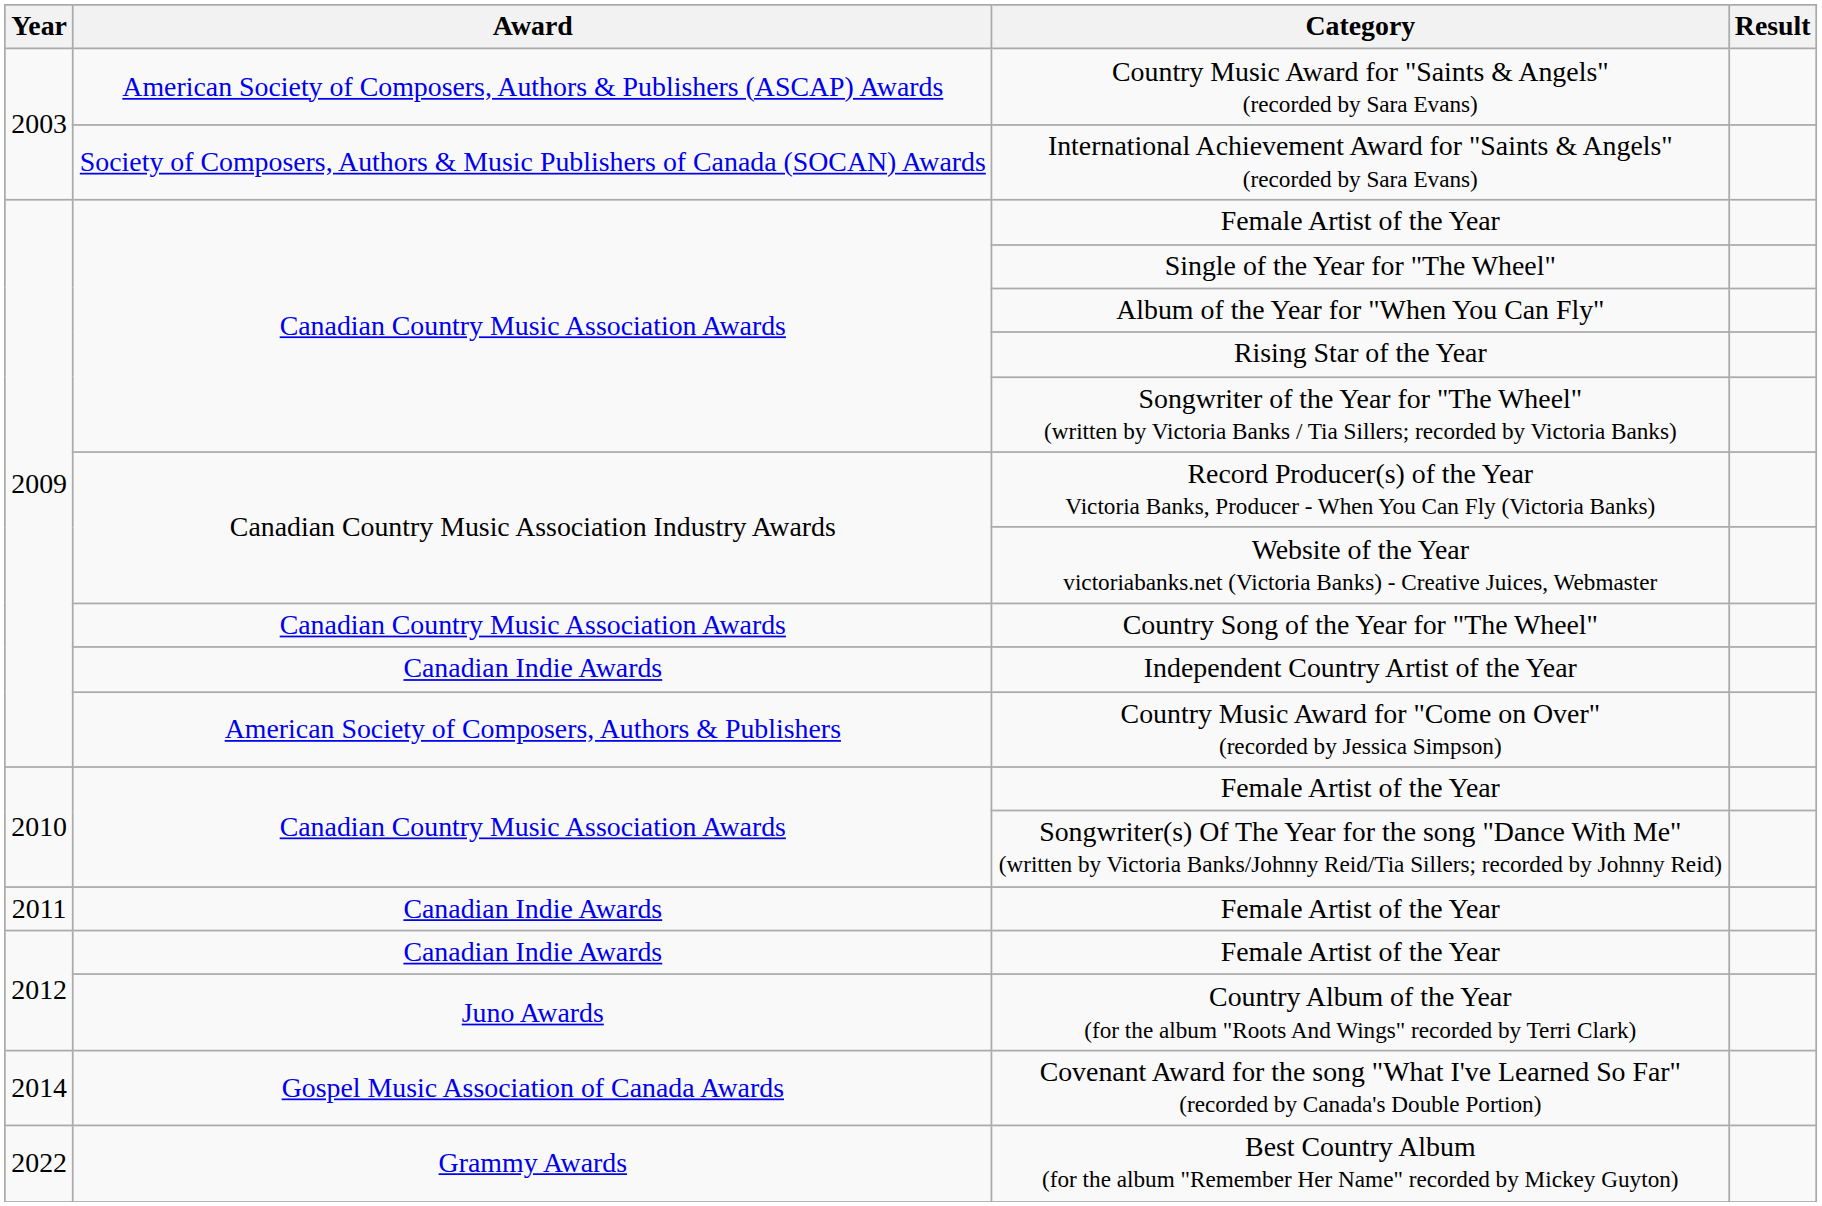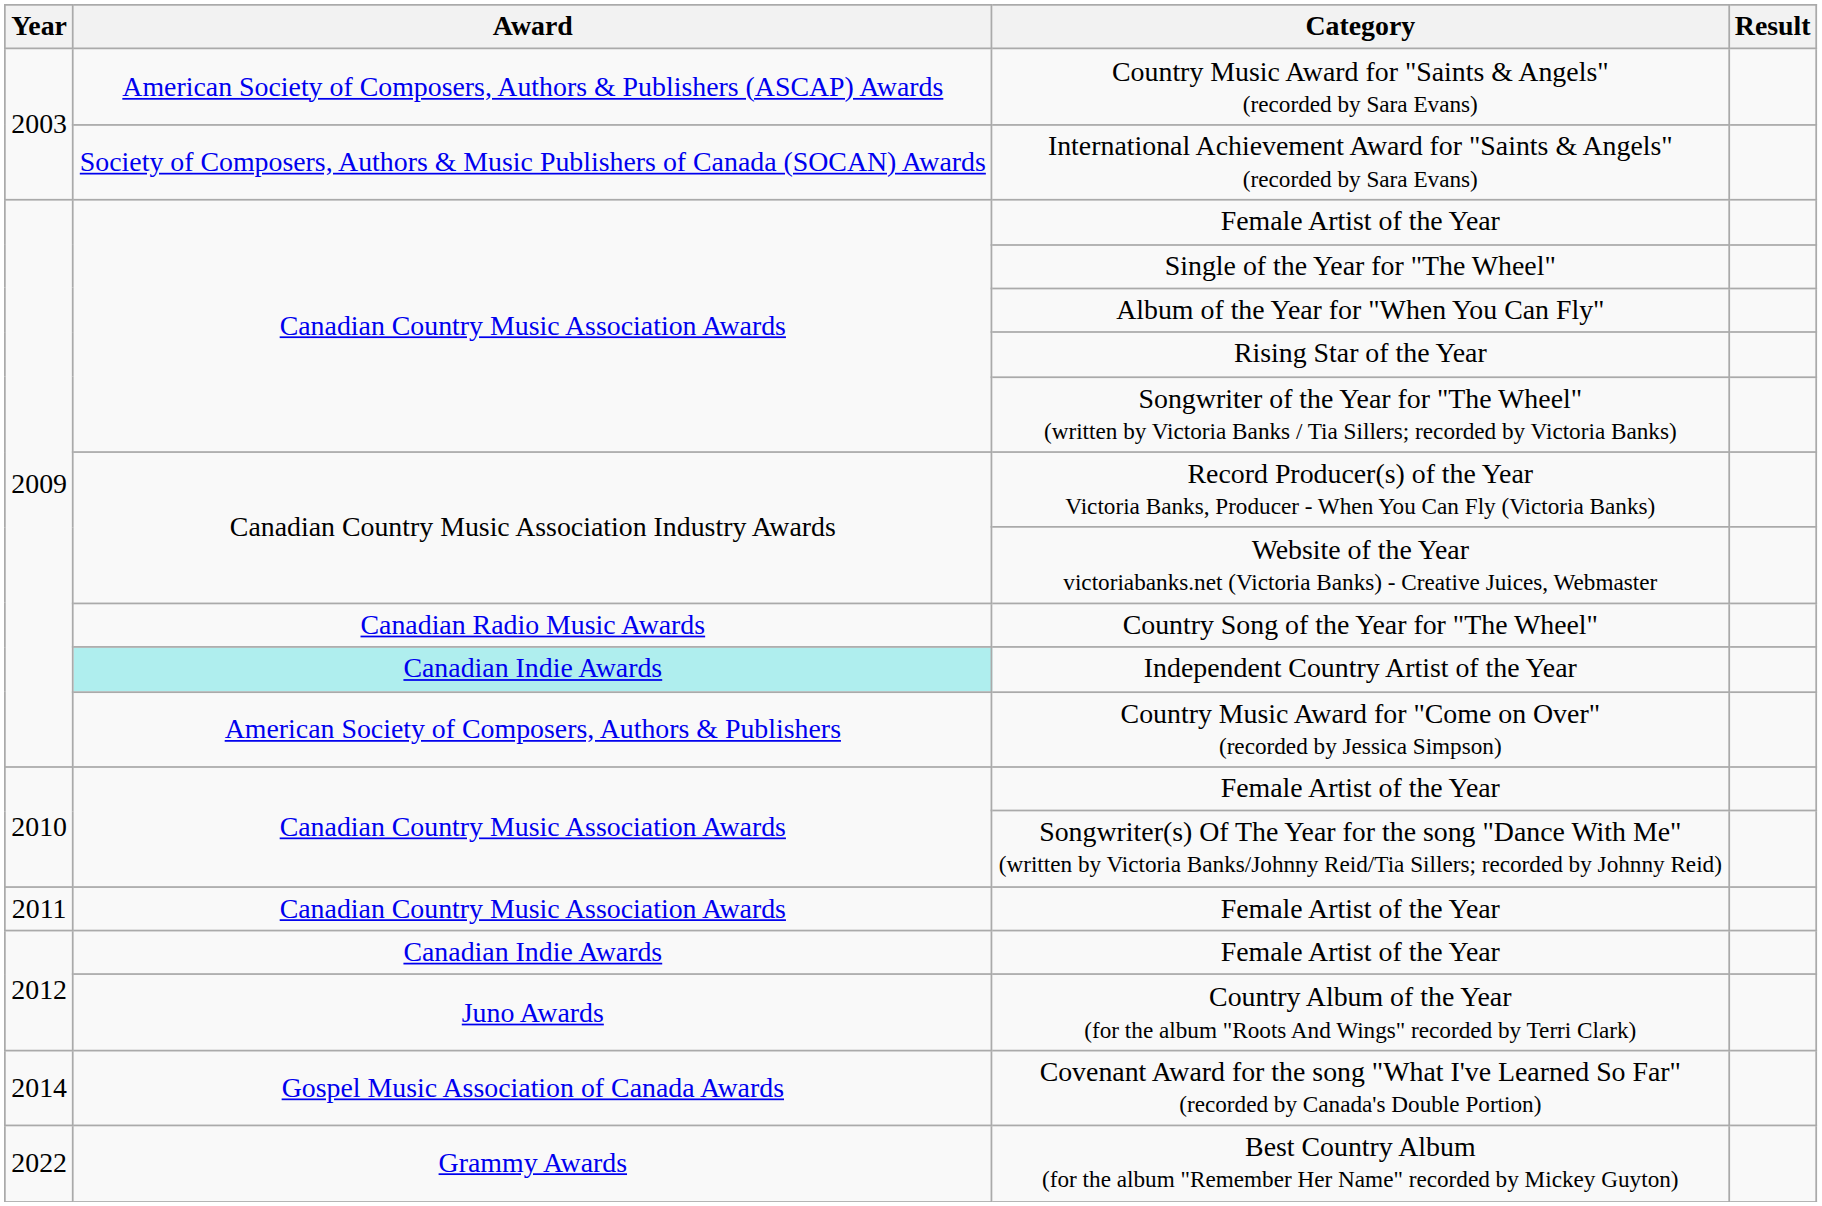 <table class="wikitable" style="text-align:center">
 <tr>
 <th>Year</th>
 <th>Award</th>
 <th>Category</th>
 <th>Result</th>
 </tr>
 <tr>
 <td rowspan="2">2003</td>
 <td><a href='#'>American Society of Composers, Authors & Publishers (ASCAP) Awards</a></td>
 <td>Country Music Award for "Saints & Angels" <br><small>(recorded by Sara Evans)</small></td>
 <td></td>
 </tr>
 <tr>
 <td><a href='#'>Society of Composers, Authors & Music Publishers of Canada (SOCAN) Awards</a></td>
 <td>International Achievement Award for "Saints & Angels" <br><small>(recorded by Sara Evans)</small></td>
 <td></td>
 </tr>
 <tr>
 <td rowspan="10">2009</td>
 <td rowspan="5"><a href='#'>Canadian Country Music Association Awards</a></td>
 <td>Female Artist of the Year</td>
 <td></td>
 </tr>
 <tr>
 <td>Single of the Year for  "The Wheel"</td>
 <td></td>
 </tr>
 <tr>
 <td>Album of the Year for "When You Can Fly"</td>
 <td></td>
 </tr>
 <tr>
 <td>Rising Star of the Year</td>
 <td></td>
 </tr>
 <tr>
 <td>Songwriter of the Year for "The Wheel" <br><small>(written by Victoria Banks / Tia Sillers; recorded by Victoria Banks)</small></td>
 <td></td>
 </tr>
 <tr>
 <td rowspan="2">Canadian Country Music Association Industry Awards</td>
 <td>Record Producer(s) of the Year <br><small> Victoria Banks, Producer - When You Can Fly (Victoria Banks)</small></td>
 <td></td>
 </tr>
 <tr>
 <td>Website of the Year <br><small>victoriabanks.net (Victoria Banks) - Creative Juices, Webmaster</small></td>
 <td></td>
 </tr>
 <tr>
-<td><a href='#'>Canadian Country Music Association Awards</a></td>
+<td><a href='#'>Canadian Radio Music Awards</a></td>
 <td>Country Song of the Year for "The Wheel"</td>
 <td></td>
 </tr>
 <tr>
-<td><a href='#'>Canadian Indie Awards</a></td>
+<td style="background: paleturquoise;"><a href='#'>Canadian Indie Awards</a></td>
 <td>Independent Country Artist of the Year</td>
 <td></td>
 </tr>
 <tr>
 <td><a href='#'>American Society of Composers, Authors & Publishers</a></td>
 <td>Country Music Award for "Come on Over" <br><small>(recorded by Jessica Simpson)</small></td>
 <td></td>
 </tr>
 <tr>
 <td rowspan="2">2010</td>
 <td rowspan="2"><a href='#'>Canadian Country Music Association Awards</a></td>
 <td>Female Artist of the Year</td>
 <td></td>
 </tr>
 <tr>
 <td>Songwriter(s) Of The Year for the song "Dance With Me" <br><small> (written by Victoria Banks/Johnny Reid/Tia Sillers; recorded by Johnny Reid) </small></td>
 <td></td>
 </tr>
 <tr>
 <td>2011</td>
-<td><a href='#'>Canadian Indie Awards</a></td>
+<td><a href='#'>Canadian Country Music Association Awards</a></td>
 <td>Female Artist of the Year</td>
 <td></td>
 </tr>
 <tr>
 <td rowspan="2">2012</td>
 <td><a href='#'>Canadian Indie Awards</a></td>
 <td>Female Artist of the Year</td>
 <td></td>
 </tr>
 <tr>
 <td><a href='#'>Juno Awards</a></td>
 <td>Country Album of the Year <br><small>(for the album "Roots And Wings" recorded by Terri Clark)</small></td>
 <td></td>
 </tr>
 <tr>
 <td>2014</td>
 <td><a href='#'>Gospel Music Association of Canada Awards</a></td>
 <td>Covenant Award for the song "What I've Learned So Far" <br><small> (recorded by Canada's Double Portion)</small></td>
 <td></td>
 </tr>
 <tr>
 <td>2022</td>
 <td><a href='#'>Grammy Awards</a></td>
 <td>Best Country Album  <br><small> (for the album "Remember Her Name" recorded by Mickey Guyton)</small></td>
 <td></td>
 </tr>
 </table>
